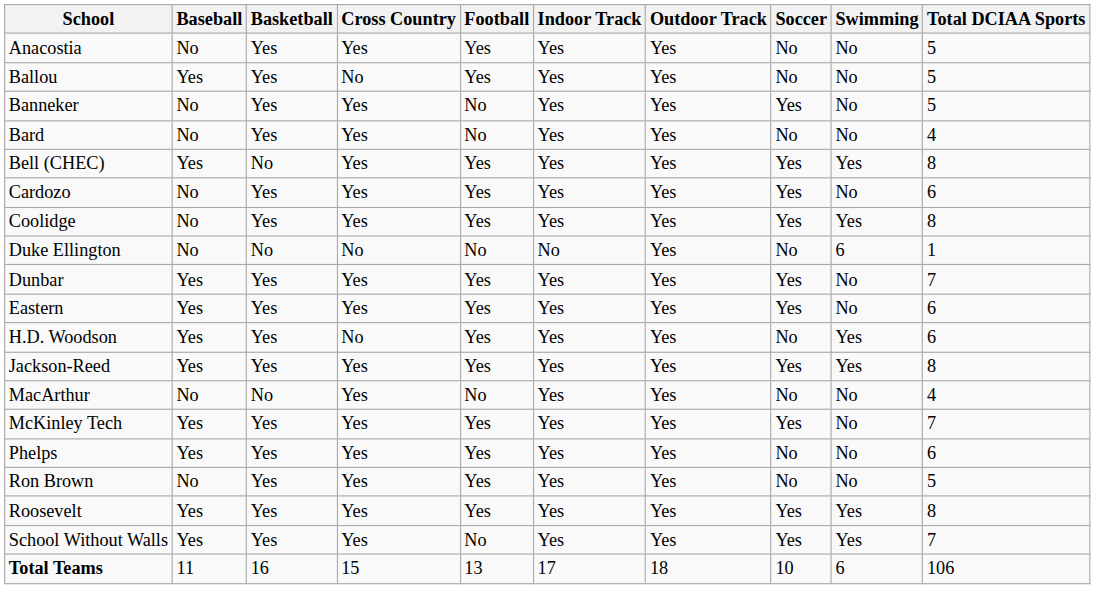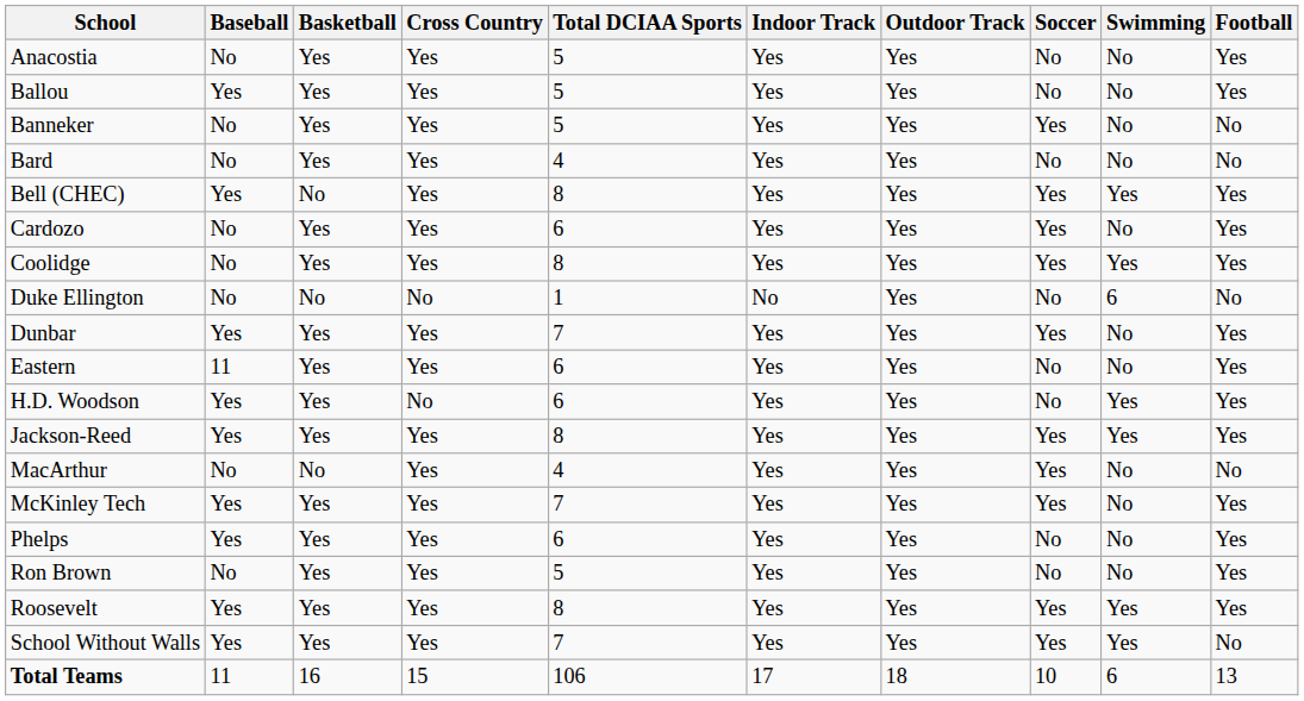 <table class="wikitable sortable">
 <tr>
 <th>School</th>
 <th>Baseball</th>
 <th>Basketball</th>
 <th>Cross Country</th>
-<th>Football</th>
+<th>Total DCIAA Sports</th>
 <th>Indoor Track</th>
 <th>Outdoor Track</th>
 <th>Soccer</th>
 <th>Swimming</th>
-<th>Total DCIAA Sports</th>
+<th>Football</th>
 </tr>
 <tr>
 <td>Anacostia</td>
 <td>No</td>
 <td>Yes</td>
 <td>Yes</td>
-<td>Yes</td>
+<td>5</td>
 <td>Yes</td>
 <td>Yes</td>
 <td>No</td>
 <td>No</td>
-<td>5</td>
+<td>Yes</td>
 </tr>
 <tr>
 <td>Ballou</td>
 <td>Yes</td>
 <td>Yes</td>
-<td>No</td>
 <td>Yes</td>
+<td>5</td>
 <td>Yes</td>
 <td>Yes</td>
 <td>No</td>
 <td>No</td>
-<td>5</td>
+<td>Yes</td>
 </tr>
 <tr>
 <td>Banneker</td>
 <td>No</td>
 <td>Yes</td>
 <td>Yes</td>
-<td>No</td>
+<td>5</td>
 <td>Yes</td>
 <td>Yes</td>
 <td>Yes</td>
 <td>No</td>
-<td>5</td>
+<td>No</td>
 </tr>
 <tr>
 <td>Bard</td>
 <td>No</td>
 <td>Yes</td>
 <td>Yes</td>
-<td>No</td>
+<td>4</td>
 <td>Yes</td>
 <td>Yes</td>
 <td>No</td>
 <td>No</td>
-<td>4</td>
+<td>No</td>
 </tr>
 <tr>
 <td>Bell (CHEC)</td>
 <td>Yes</td>
 <td>No</td>
 <td>Yes</td>
+<td>8</td>
 <td>Yes</td>
 <td>Yes</td>
 <td>Yes</td>
 <td>Yes</td>
 <td>Yes</td>
-<td>8</td>
 </tr>
 <tr>
 <td>Cardozo</td>
 <td>No</td>
 <td>Yes</td>
 <td>Yes</td>
-<td>Yes</td>
+<td>6</td>
 <td>Yes</td>
 <td>Yes</td>
 <td>Yes</td>
 <td>No</td>
-<td>6</td>
+<td>Yes</td>
 </tr>
 <tr>
 <td>Coolidge</td>
 <td>No</td>
 <td>Yes</td>
 <td>Yes</td>
+<td>8</td>
 <td>Yes</td>
 <td>Yes</td>
 <td>Yes</td>
 <td>Yes</td>
 <td>Yes</td>
-<td>8</td>
 </tr>
 <tr>
 <td>Duke Ellington</td>
 <td>No</td>
 <td>No</td>
 <td>No</td>
-<td>No</td>
+<td>1</td>
 <td>No</td>
 <td>Yes</td>
 <td>No</td>
 <td>6</td>
-<td>1</td>
+<td>No</td>
 </tr>
 <tr>
 <td>Dunbar</td>
 <td>Yes</td>
 <td>Yes</td>
 <td>Yes</td>
-<td>Yes</td>
+<td>7</td>
 <td>Yes</td>
 <td>Yes</td>
 <td>Yes</td>
 <td>No</td>
-<td>7</td>
+<td>Yes</td>
 </tr>
 <tr>
 <td>Eastern</td>
+<td>11</td>
 <td>Yes</td>
 <td>Yes</td>
-<td>Yes</td>
-<td>Yes</td>
-<td>Yes</td>
+<td>6</td>
 <td>Yes</td>
 <td>Yes</td>
 <td>No</td>
-<td>6</td>
+<td>No</td>
+<td>Yes</td>
 </tr>
 <tr>
 <td>H.D. Woodson</td>
 <td>Yes</td>
 <td>Yes</td>
 <td>No</td>
-<td>Yes</td>
+<td>6</td>
 <td>Yes</td>
 <td>Yes</td>
 <td>No</td>
 <td>Yes</td>
-<td>6</td>
+<td>Yes</td>
 </tr>
 <tr>
 <td>Jackson-Reed</td>
 <td>Yes</td>
 <td>Yes</td>
 <td>Yes</td>
+<td>8</td>
 <td>Yes</td>
 <td>Yes</td>
 <td>Yes</td>
 <td>Yes</td>
 <td>Yes</td>
-<td>8</td>
 </tr>
 <tr>
 <td>MacArthur</td>
 <td>No</td>
 <td>No</td>
 <td>Yes</td>
-<td>No</td>
+<td>4</td>
+<td>Yes</td>
 <td>Yes</td>
 <td>Yes</td>
 <td>No</td>
 <td>No</td>
-<td>4</td>
 </tr>
 <tr>
 <td>McKinley Tech</td>
 <td>Yes</td>
 <td>Yes</td>
 <td>Yes</td>
-<td>Yes</td>
+<td>7</td>
 <td>Yes</td>
 <td>Yes</td>
 <td>Yes</td>
 <td>No</td>
-<td>7</td>
+<td>Yes</td>
 </tr>
 <tr>
 <td>Phelps</td>
 <td>Yes</td>
 <td>Yes</td>
 <td>Yes</td>
-<td>Yes</td>
+<td>6</td>
 <td>Yes</td>
 <td>Yes</td>
 <td>No</td>
 <td>No</td>
-<td>6</td>
+<td>Yes</td>
 </tr>
 <tr>
 <td>Ron Brown</td>
 <td>No</td>
 <td>Yes</td>
 <td>Yes</td>
-<td>Yes</td>
+<td>5</td>
 <td>Yes</td>
 <td>Yes</td>
 <td>No</td>
 <td>No</td>
-<td>5</td>
+<td>Yes</td>
 </tr>
 <tr>
 <td>Roosevelt</td>
 <td>Yes</td>
 <td>Yes</td>
 <td>Yes</td>
+<td>8</td>
 <td>Yes</td>
 <td>Yes</td>
 <td>Yes</td>
 <td>Yes</td>
 <td>Yes</td>
-<td>8</td>
 </tr>
 <tr>
 <td>School Without Walls</td>
 <td>Yes</td>
 <td>Yes</td>
 <td>Yes</td>
-<td>No</td>
+<td>7</td>
 <td>Yes</td>
 <td>Yes</td>
 <td>Yes</td>
 <td>Yes</td>
-<td>7</td>
+<td>No</td>
 </tr>
 <tr>
 <td><strong>Total Teams</strong></td>
 <td>11</td>
 <td>16</td>
 <td>15</td>
-<td>13</td>
+<td>106</td>
 <td>17</td>
 <td>18</td>
 <td>10</td>
 <td>6</td>
-<td>106</td>
+<td>13</td>
 </tr>
 </table>
